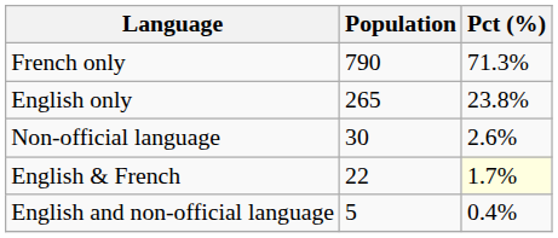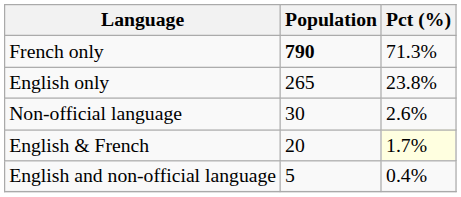 <table class="wikitable">
 <tr>
 <th>Language</th>
 <th>Population</th>
 <th>Pct (%)</th>
 </tr>
 <tr>
 <td>French only</td>
-<td>790</td>
+<td><strong>790</strong></td>
 <td>71.3%</td>
 </tr>
 <tr>
 <td>English only</td>
 <td>265</td>
 <td>23.8%</td>
 </tr>
 <tr>
 <td>Non-official language</td>
 <td>30</td>
 <td>2.6%</td>
 </tr>
 <tr>
 <td>English & French</td>
-<td>22</td>
+<td>20</td>
 <td style="background: lightyellow;">1.7%</td>
 </tr>
 <tr>
 <td>English and non-official language</td>
 <td>5</td>
 <td>0.4%</td>
 </tr>
 <tr>
 </tr>
 </table>
